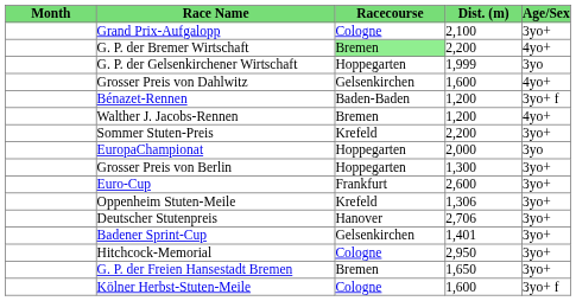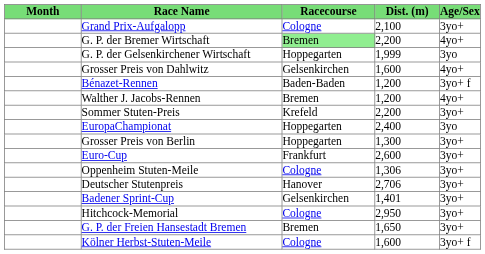 <table class = "sortable" | border="1" cellpadding="0" style="border-collapse: collapse; font-size:90%">
 <tr bgcolor="#77dd77" align="center">
 <th>Month</th>
 <th>Race Name</th>
 <th>Racecourse</th>
 <th>Dist. (m)</th>
 <th>Age/Sex</th>
 </tr>
 <tr>
 <td width=95px></td>
 <td width=250px><a href='#'>Grand Prix-Aufgalopp</a></td>
 <td width=115px><a href='#'>Cologne</a></td>
 <td width=80px>2,100</td>
 <td>3yo+</td>
 </tr>
 <tr>
 <td></td>
 <td>G. P. der Bremer Wirtschaft </td>
 <td style="background: lightgreen;">Bremen</td>
 <td>2,200</td>
 <td>4yo+</td>
 </tr>
 <tr>
 <td></td>
 <td>G. P. der Gelsenkirchener Wirtschaft </td>
 <td>Hoppegarten</td>
 <td>1,999</td>
 <td>3yo</td>
 </tr>
 <tr>
 <td></td>
 <td>Grosser Preis von Dahlwitz</td>
 <td>Gelsenkirchen</td>
 <td>1,600</td>
 <td>4yo+</td>
 </tr>
 <tr>
 <td></td>
 <td><a href='#'>Bénazet-Rennen</a></td>
 <td>Baden-Baden</td>
 <td>1,200</td>
 <td>3yo+ f</td>
 </tr>
 <tr>
 <td></td>
 <td>Walther J. Jacobs-Rennen</td>
 <td>Bremen</td>
 <td>1,200</td>
 <td>4yo+</td>
 </tr>
 <tr>
 <td></td>
 <td>Sommer Stuten-Preis</td>
 <td>Krefeld</td>
 <td>2,200</td>
 <td>3yo+</td>
 </tr>
 <tr>
 <td></td>
 <td><a href='#'>EuropaChampionat</a></td>
 <td>Hoppegarten</td>
-<td>2,000</td>
+<td>2,400</td>
 <td>3yo</td>
 </tr>
 <tr>
 <td></td>
 <td>Grosser Preis von Berlin </td>
 <td>Hoppegarten</td>
 <td>1,300</td>
 <td>3yo+</td>
 </tr>
 <tr>
 <td></td>
 <td><a href='#'>Euro-Cup</a></td>
 <td>Frankfurt</td>
 <td>2,600</td>
 <td>3yo+</td>
 </tr>
 <tr>
 <td></td>
 <td>Oppenheim Stuten-Meile</td>
-<td>Krefeld</td>
+<td><a href='#'>Cologne</a></td>
 <td>1,306</td>
 <td>3yo+</td>
 </tr>
 <tr>
 <td></td>
 <td>Deutscher Stutenpreis</td>
 <td>Hanover</td>
 <td>2,706</td>
 <td>3yo+</td>
 </tr>
 <tr>
 <td></td>
 <td><a href='#'>Badener Sprint-Cup</a></td>
 <td>Gelsenkirchen</td>
 <td>1,401</td>
 <td>3yo+</td>
 </tr>
 <tr>
 <td></td>
 <td>Hitchcock-Memorial</td>
 <td><a href='#'>Cologne</a></td>
 <td>2,950</td>
 <td>3yo+</td>
 </tr>
 <tr>
 <td></td>
 <td><a href='#'>G. P. der Freien Hansestadt Bremen</a></td>
 <td>Bremen</td>
 <td>1,650</td>
 <td>3yo+</td>
 </tr>
 <tr>
 <td></td>
 <td><a href='#'>Kölner Herbst-Stuten-Meile</a></td>
 <td><a href='#'>Cologne</a></td>
 <td>1,600</td>
 <td>3yo+ f</td>
 </tr>
 </table>
